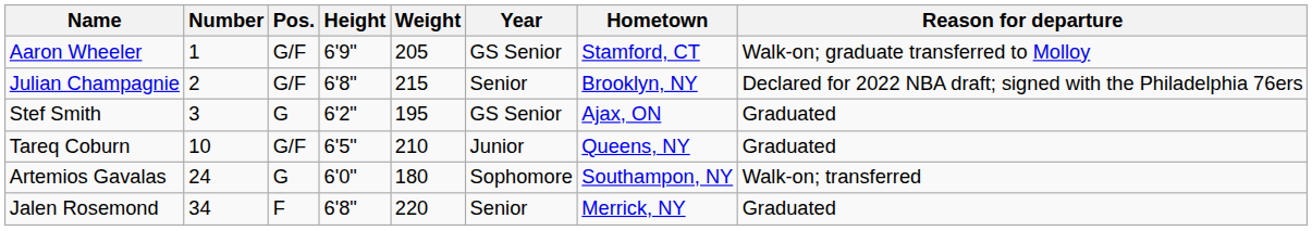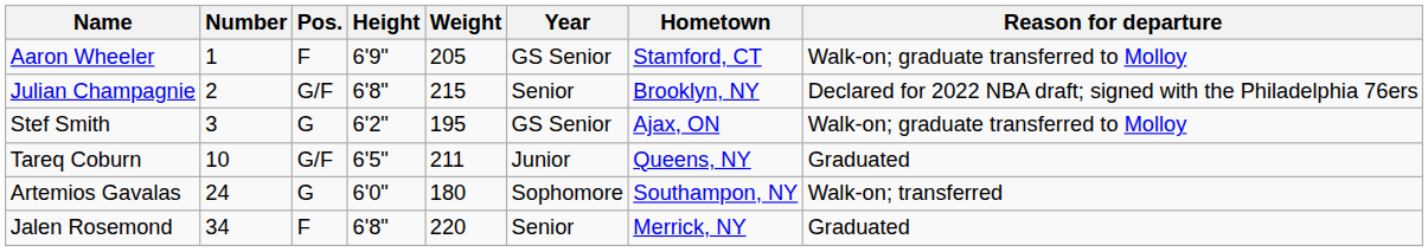 <table class="wikitable sortable" border="1">
 <tr>
 <th>Name</th>
 <th>Number</th>
 <th>Pos.</th>
 <th>Height</th>
 <th>Weight</th>
 <th>Year</th>
 <th>Hometown</th>
 <th class="unsortable">Reason for departure</th>
 </tr>
 <tr>
 <td><a href='#'>Aaron Wheeler</a></td>
 <td>1</td>
-<td>G/F</td>
+<td>F</td>
 <td>6'9"</td>
 <td>205</td>
 <td>GS Senior</td>
 <td><a href='#'>Stamford, CT</a></td>
 <td>Walk-on; graduate transferred to <a href='#'>Molloy</a></td>
 </tr>
 <tr>
 <td><a href='#'>Julian Champagnie</a></td>
 <td>2</td>
 <td>G/F</td>
 <td>6'8"</td>
 <td>215</td>
 <td>Senior</td>
 <td><a href='#'>Brooklyn, NY</a></td>
 <td>Declared for 2022 NBA draft; signed with the Philadelphia 76ers</td>
 </tr>
 <tr>
 <td>Stef Smith</td>
 <td>3</td>
 <td>G</td>
 <td>6'2"</td>
 <td>195</td>
 <td>GS Senior</td>
 <td><a href='#'>Ajax, ON</a></td>
-<td>Graduated</td>
+<td>Walk-on; graduate transferred to <a href='#'>Molloy</a></td>
 </tr>
 <tr>
 <td>Tareq Coburn</td>
 <td>10</td>
 <td>G/F</td>
 <td>6'5"</td>
-<td>210</td>
+<td>211</td>
 <td>Junior</td>
 <td><a href='#'>Queens, NY</a></td>
 <td>Graduated</td>
 </tr>
 <tr>
 <td>Artemios Gavalas</td>
 <td>24</td>
 <td>G</td>
 <td>6'0"</td>
 <td>180</td>
 <td>Sophomore</td>
 <td><a href='#'>Southampon, NY</a></td>
 <td>Walk-on; transferred</td>
 </tr>
 <tr>
 <td>Jalen Rosemond</td>
 <td>34</td>
 <td>F</td>
 <td>6'8"</td>
 <td>220</td>
 <td>Senior</td>
 <td><a href='#'>Merrick, NY</a></td>
 <td>Graduated</td>
 </tr>
 </table>
